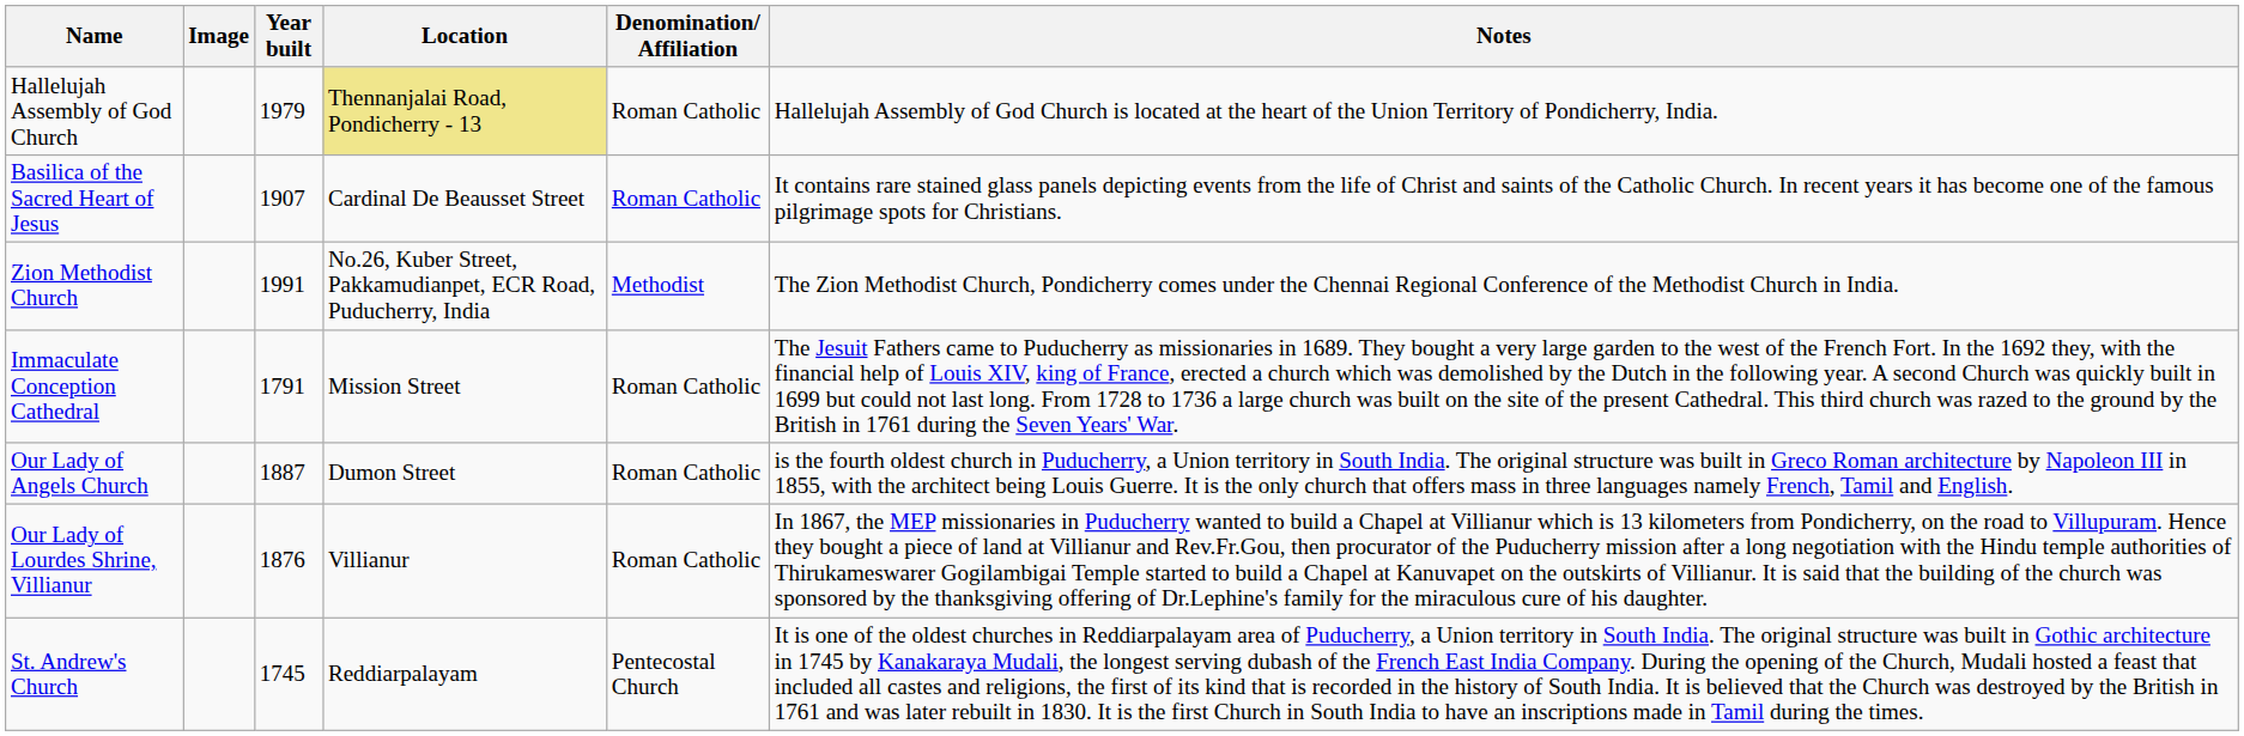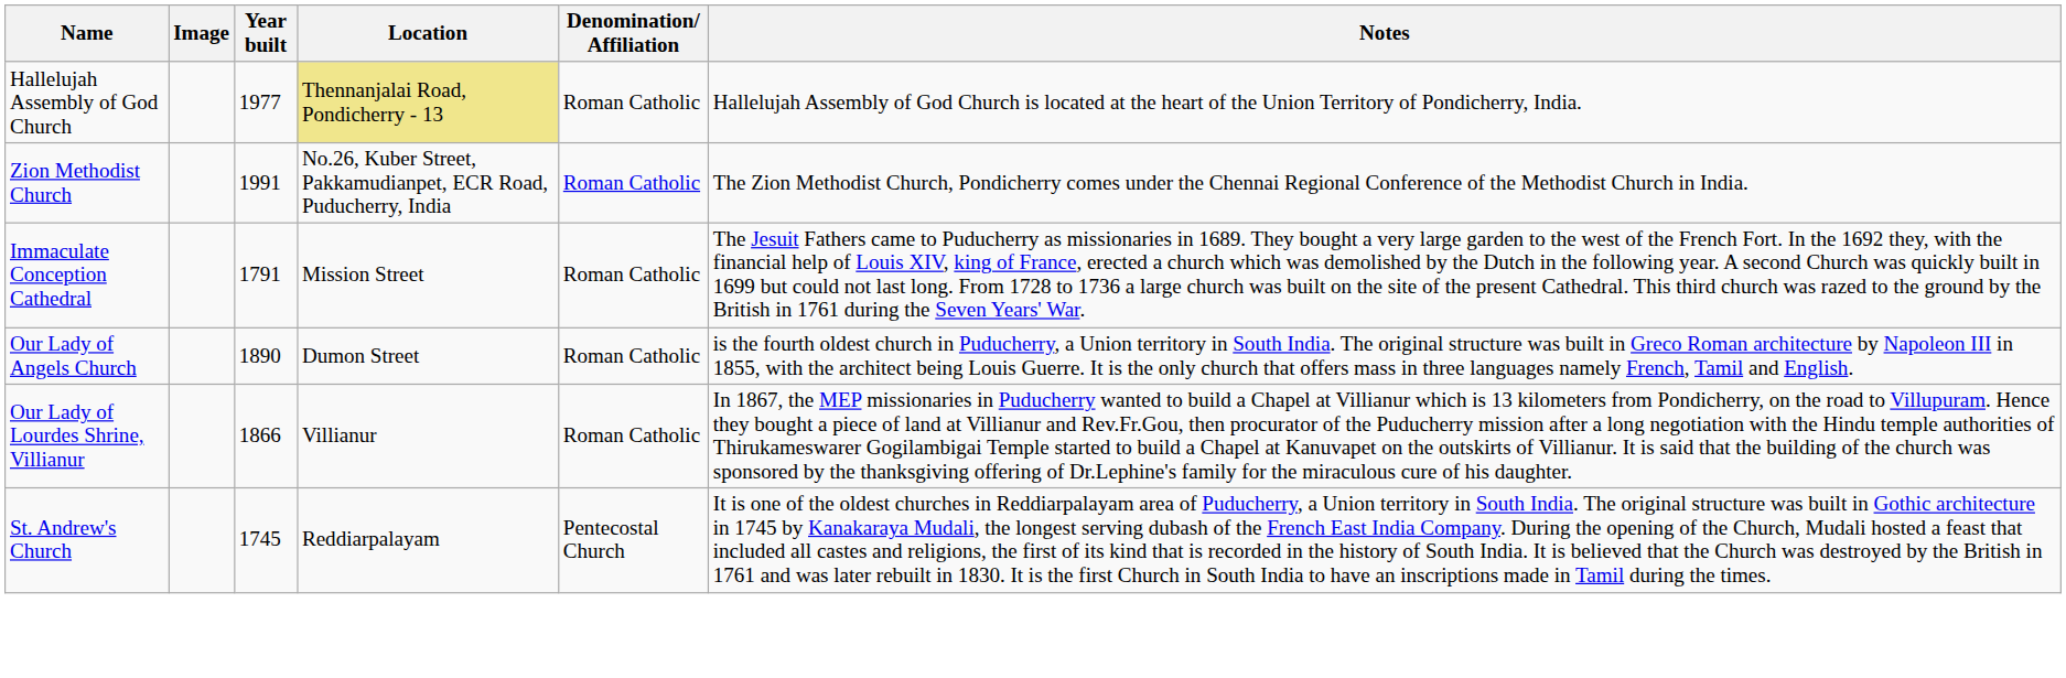 <table class="wikitable sortable">
 <tr>
 <th align="center">Name</th>
 <th align="center" class="unsortable"><strong>Image</strong></th>
 <th align="center" class="unsortable">Year built</th>
 <th align="center">Location</th>
 <th align="center">Denomination/<br>Affiliation</th>
 <th align="center" class="unsortable">Notes</th>
 </tr>
 <tr>
 <td>Hallelujah Assembly of God Church</td>
 <td></td>
-<td>1979</td>
+<td>1977</td>
 <td style="background: khaki;">Thennanjalai Road, Pondicherry - 13<br></td>
 <td>Roman Catholic</td>
 <td>Hallelujah Assembly of God Church is located at the heart of the Union Territory of Pondicherry, India.</td>
-</tr>
-<tr>
-<td><a href='#'>Basilica of the Sacred Heart of Jesus</a></td>
-<td></td>
-<td>1907</td>
-<td>Cardinal De Beausset Street<br></td>
-<td><a href='#'>Roman Catholic</a></td>
-<td>It contains rare stained glass panels depicting events from the life of Christ and saints of the Catholic Church. In recent years it has become one of the famous pilgrimage spots for Christians.</td>
 </tr>
 <tr>
 <td><a href='#'>Zion Methodist Church</a></td>
 <td></td>
 <td>1991</td>
 <td>No.26, Kuber Street, Pakkamudianpet, ECR Road, Puducherry, India<br></td>
-<td><a href='#'>Methodist</a></td>
+<td><a href='#'>Roman Catholic</a></td>
 <td>The Zion Methodist Church, Pondicherry comes under the Chennai Regional Conference of the Methodist Church in India.</td>
 </tr>
 <tr>
 <td><a href='#'>Immaculate Conception Cathedral</a></td>
 <td></td>
 <td>1791</td>
 <td>Mission Street</td>
 <td>Roman Catholic</td>
 <td>The <a href='#'>Jesuit</a> Fathers came to Puducherry as missionaries in 1689. They bought a very large garden to the west of the French Fort. In the 1692 they, with the financial help of <a href='#'>Louis XIV</a>, <a href='#'>king of France</a>, erected a church which was demolished by the Dutch in the following year. A second Church was quickly built in 1699 but could not last long. From 1728 to 1736 a large church was built on the site of the present Cathedral. This third church was razed to the ground by the British in 1761 during the <a href='#'>Seven Years' War</a>.</td>
 </tr>
 <tr>
 <td><a href='#'>Our Lady of Angels Church</a></td>
 <td></td>
-<td>1887</td>
+<td>1890</td>
 <td>Dumon Street</td>
 <td>Roman Catholic</td>
 <td>is the fourth oldest church in <a href='#'>Puducherry</a>, a Union territory in <a href='#'>South India</a>. The original structure was built in <a href='#'>Greco Roman architecture</a> by <a href='#'>Napoleon III</a> in 1855, with the architect being Louis Guerre. It is the only church that offers mass in three languages namely <a href='#'>French</a>, <a href='#'>Tamil</a> and <a href='#'>English</a>.</td>
 </tr>
 <tr>
 <td><a href='#'>Our Lady of Lourdes Shrine, Villianur</a></td>
 <td></td>
-<td>1876</td>
+<td>1866</td>
 <td>Villianur</td>
 <td>Roman Catholic</td>
 <td>In 1867, the <a href='#'>MEP</a> missionaries in <a href='#'>Puducherry</a> wanted to build a Chapel at Villianur which is 13 kilometers from Pondicherry, on the road to <a href='#'>Villupuram</a>. Hence they bought a piece of land at Villianur and Rev.Fr.Gou, then procurator of the Puducherry mission after a long negotiation with the Hindu temple authorities of Thirukameswarer Gogilambigai Temple started to build a Chapel at Kanuvapet on the outskirts of Villianur. It is said that the building of the church was sponsored by the thanksgiving offering of Dr.Lephine's family for the miraculous cure of his daughter.</td>
 </tr>
 <tr>
 <td><a href='#'>St. Andrew's Church</a></td>
 <td></td>
 <td>1745</td>
 <td>Reddiarpalayam </td>
 <td>Pentecostal            Church</td>
 <td>It is one of the oldest churches in Reddiarpalayam area of <a href='#'>Puducherry</a>, a Union territory in <a href='#'>South India</a>. The original structure was built in <a href='#'>Gothic architecture</a> in 1745 by <a href='#'>Kanakaraya Mudali</a>, the longest serving dubash of the <a href='#'>French East India Company</a>. During the opening of the Church, Mudali hosted a feast that included all castes and religions, the first of its kind that is recorded in the history of South India. It is believed that the Church was destroyed by the British in 1761 and was later rebuilt in 1830. It is the first Church in South India to have an inscriptions made in <a href='#'>Tamil</a> during the times.</td>
 </tr>
 </table>
